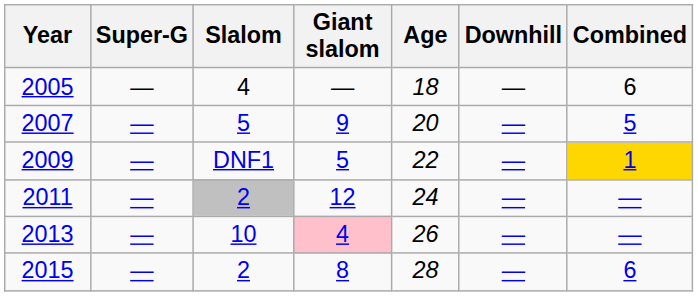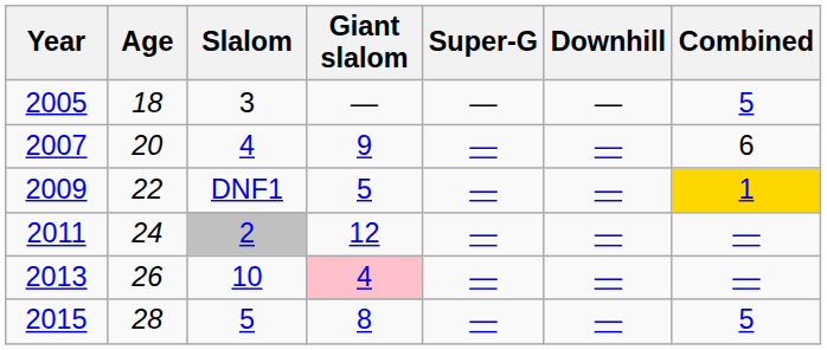 <table class=wikitable style="text-align:center">
 <tr>
 <th>  Year  </th>
-<th>Super-G</th>
+<th> Age </th>
 <th> Slalom </th>
 <th>Giant<br> slalom </th>
-<th> Age </th>
+<th>Super-G</th>
 <th>Downhill</th>
 <th>Combined</th>
 </tr>
 <tr>
 <td><a href='#'>2005</a></td>
+<td><em>18</em></td>
+<td>3</td>
 <td>—</td>
-<td>4</td>
 <td>—</td>
-<td><em>18</em></td>
 <td>—</td>
+<td><a href='#'>5</a></td>
+</tr>
+<tr>
+<td><a href='#'>2007</a></td>
+<td><em>20</em></td>
+<td><a href='#'>4</a></td>
+<td><a href='#'>9</a></td>
+<td><a href='#'>—</a></td>
+<td><a href='#'>—</a></td>
 <td>6</td>
 </tr>
 <tr>
-<td><a href='#'>2007</a></td>
-<td><a href='#'>—</a></td>
-<td><a href='#'>5</a></td>
-<td><a href='#'>9</a></td>
-<td><em>20</em></td>
-<td><a href='#'>—</a></td>
-<td><a href='#'>5</a></td>
-</tr>
-<tr>
 <td><a href='#'>2009</a></td>
-<td><a href='#'>—</a></td>
+<td><em>22</em></td>
 <td><a href='#'>DNF1</a></td>
 <td><a href='#'>5</a></td>
-<td><em>22</em></td>
+<td><a href='#'>—</a></td>
 <td><a href='#'>—</a></td>
 <td style="background:gold"><a href='#'>1</a></td>
 </tr>
 <tr>
 <td><a href='#'>2011</a></td>
-<td><a href='#'>—</a></td>
+<td><em>24</em></td>
 <td style="background:silver;"><a href='#'>2</a></td>
 <td><a href='#'>12</a></td>
-<td><em>24</em></td>
+<td><a href='#'>—</a></td>
 <td><a href='#'>—</a></td>
 <td><a href='#'>—</a></td>
 </tr>
 <tr>
 <td><a href='#'>2013</a></td>
-<td><a href='#'>—</a></td>
+<td><em>26</em></td>
 <td><a href='#'>10</a></td>
 <td style="background: pink;"><a href='#'>4</a></td>
-<td><em>26</em></td>
+<td><a href='#'>—</a></td>
 <td><a href='#'>—</a></td>
 <td><a href='#'>—</a></td>
 </tr>
 <tr>
 <td><a href='#'>2015</a></td>
+<td><em>28</em></td>
+<td><a href='#'>5</a></td>
+<td><a href='#'>8</a></td>
 <td><a href='#'>—</a></td>
-<td><a href='#'>2</a></td>
-<td><a href='#'>8</a></td>
-<td><em>28</em></td>
 <td><a href='#'>—</a></td>
-<td><a href='#'>6</a></td>
+<td><a href='#'>5</a></td>
 </tr>
 </table>
